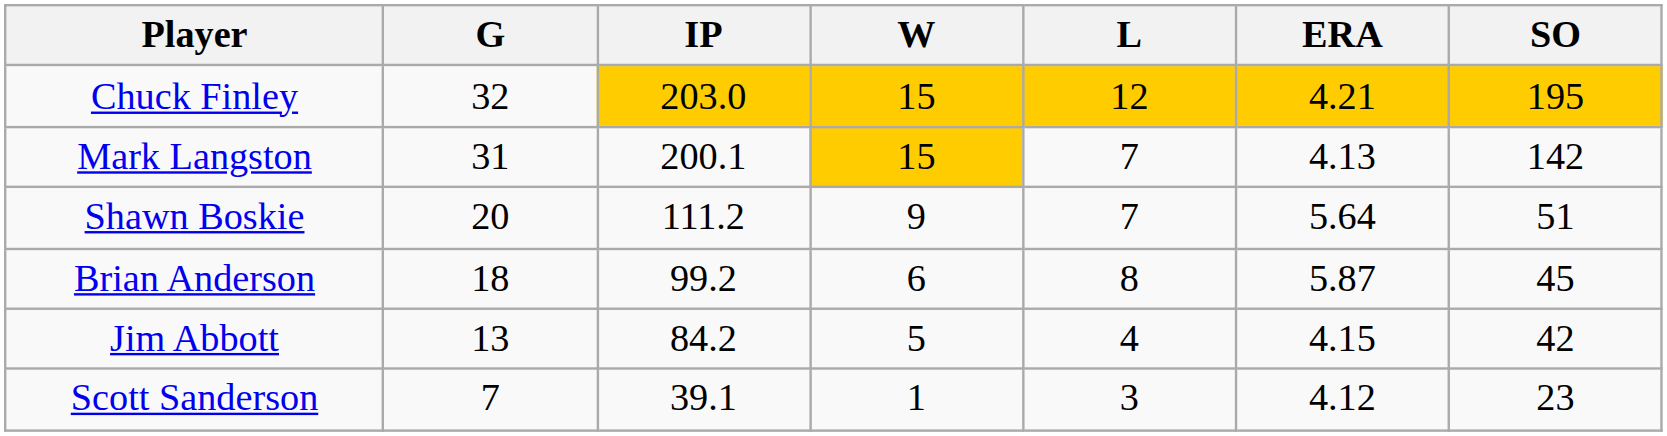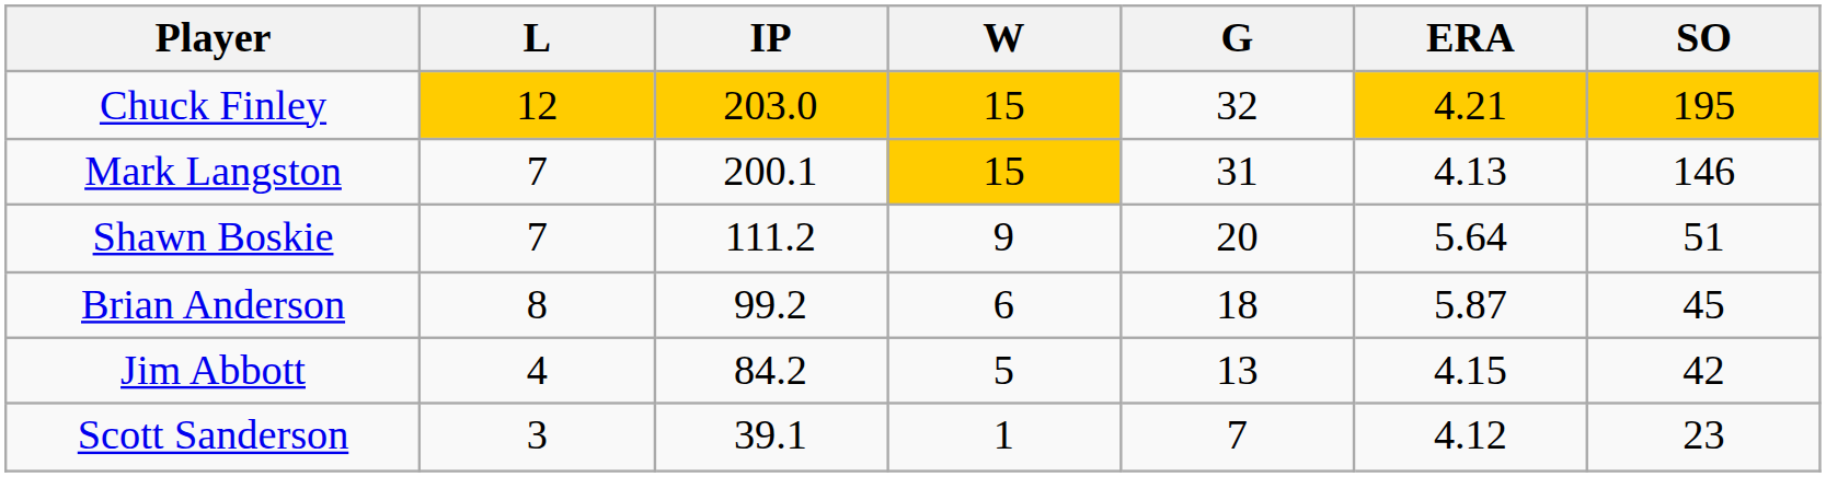 <table class="wikitable sortable">
 <tr>
 <th bgcolor="#DDDDFF" width="16%">Player</th>
-<th bgcolor="#DDDDFF" width="9%">G</th>
+<th bgcolor="#DDDDFF" width="9%">L</th>
 <th bgcolor="#DDDDFF" width="9%">IP</th>
 <th bgcolor="#DDDDFF" width="9%">W</th>
-<th bgcolor="#DDDDFF" width="9%">L</th>
+<th bgcolor="#DDDDFF" width="9%">G</th>
 <th bgcolor="#DDDDFF" width="9%">ERA</th>
 <th bgcolor="#DDDDFF" width="9%">SO</th>
 </tr>
 <tr align="center">
 <td><a href='#'>Chuck Finley</a></td>
-<td>32</td>
+<td bgcolor="FFCC00">12</td>
 <td bgcolor="FFCC00">203.0</td>
 <td bgcolor="FFCC00">15</td>
-<td bgcolor="FFCC00">12</td>
+<td>32</td>
 <td bgcolor="FFCCOO">4.21</td>
 <td bgcolor="FFCC00">195</td>
 </tr>
 <tr align="center">
 <td><a href='#'>Mark Langston</a></td>
-<td>31</td>
+<td>7</td>
 <td>200.1</td>
 <td bgcolor="FFCC00">15</td>
-<td>7</td>
+<td>31</td>
 <td>4.13</td>
-<td>142</td>
+<td>146</td>
 </tr>
 <tr align=center>
 <td><a href='#'>Shawn Boskie</a></td>
-<td>20</td>
+<td>7</td>
 <td>111.2</td>
 <td>9</td>
-<td>7</td>
+<td>20</td>
 <td>5.64</td>
 <td>51</td>
 </tr>
 <tr align=center>
 <td><a href='#'>Brian Anderson</a></td>
-<td>18</td>
+<td>8</td>
 <td>99.2</td>
 <td>6</td>
-<td>8</td>
+<td>18</td>
 <td>5.87</td>
 <td>45</td>
 </tr>
 <tr align=center>
 <td><a href='#'>Jim Abbott</a></td>
-<td>13</td>
+<td>4</td>
 <td>84.2</td>
 <td>5</td>
-<td>4</td>
+<td>13</td>
 <td>4.15</td>
 <td>42</td>
 </tr>
 <tr align=center>
 <td><a href='#'>Scott Sanderson</a></td>
-<td>7</td>
+<td>3</td>
 <td>39.1</td>
 <td>1</td>
-<td>3</td>
+<td>7</td>
 <td>4.12</td>
 <td>23</td>
 </tr>
 </table>
